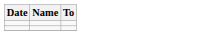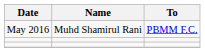 <table class="wikitable sortable">
 <tr>
 <th style="background:;">Date</th>
 <th style="background:;">Name</th>
 <th style="background:;">To</th>
+</tr>
+<tr>
+<td>May 2016</td>
+<td> Muhd Shamirul Rani</td>
+<td> <a href='#'>PBMM F.C.</a></td>
 </tr>
 <tr>
 <td></td>
 <td></td>
 <td></td>
 </tr>
 <tr>
 <td></td>
 <td></td>
 <td></td>
 </tr>
 <tr>
 </tr>
 </table>
